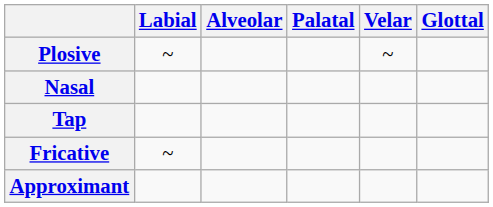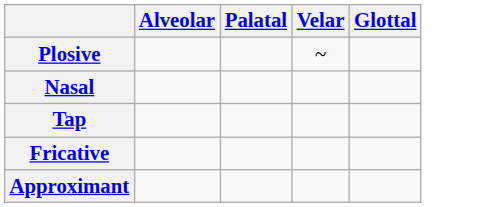 <table class="wikitable" style="text-align:center">
 <tr>
 <th scope="col"></th>
-<th scope="col"><a href='#'>Labial</a></th>
 <th scope="col"><a href='#'>Alveolar</a></th>
 <th scope="col"><a href='#'>Palatal</a></th>
 <th scope="col"><a href='#'>Velar</a></th>
 <th scope="col"><a href='#'>Glottal</a></th>
 </tr>
 <tr>
 <th scope="row"><a href='#'>Plosive</a></th>
-<td>~ </td>
 <td> </td>
 <td></td>
 <td>~ </td>
 <td></td>
 </tr>
 <tr>
 <th scope="row"><a href='#'>Nasal</a></th>
 <td></td>
 <td></td>
 <td></td>
 <td></td>
-<td></td>
 </tr>
 <tr>
 <th scope="row"><a href='#'>Tap</a></th>
 <td></td>
 <td></td>
 <td></td>
 <td></td>
-<td></td>
 </tr>
 <tr>
 <th scope="row"><a href='#'>Fricative</a></th>
-<td>~</td>
 <td></td>
 <td></td>
 <td></td>
 <td></td>
 </tr>
 <tr>
 <th scope="row"><a href='#'>Approximant</a></th>
 <td></td>
 <td></td>
 <td></td>
 <td></td>
-<td></td>
 </tr>
 </table>
